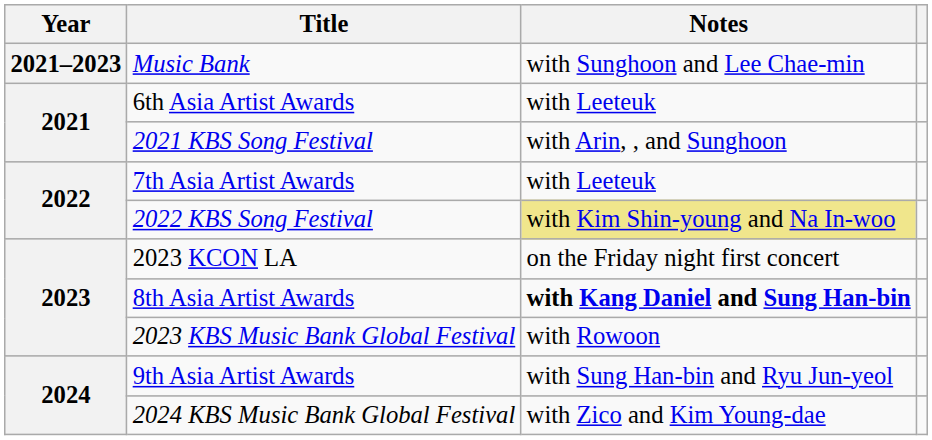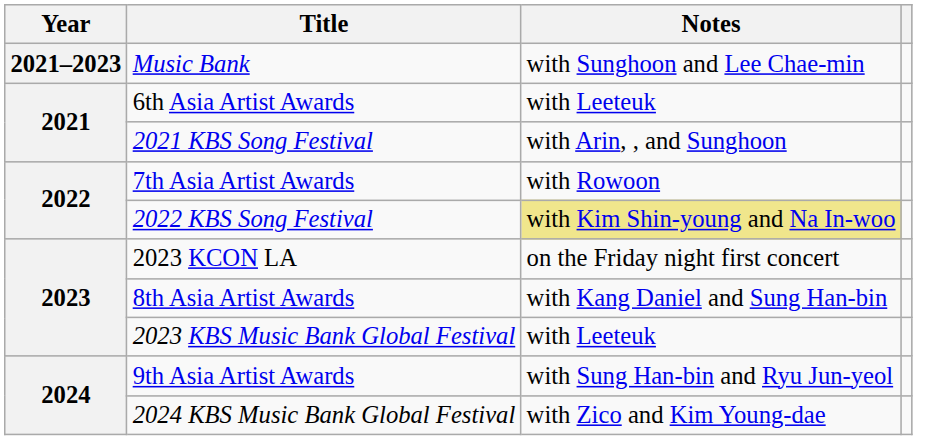 <table class="wikitable plainrowheaders sortable">
 <tr>
 <th scope="col">Year</th>
 <th scope="col">Title</th>
 <th scope="col">Notes</th>
 <th scope="col" class="unsortable"></th>
 </tr>
 <tr>
 <th scope="row">2021–2023</th>
 <td><em><a href='#'>Music Bank</a></em></td>
 <td>with <a href='#'>Sunghoon</a> and <a href='#'>Lee Chae-min</a></td>
 <td style="text-align:center"></td>
 </tr>
 <tr>
 <th scope="row" rowspan="2">2021</th>
 <td>6th <a href='#'>Asia Artist Awards</a></td>
 <td>with <a href='#'>Leeteuk</a></td>
 <td style="text-align:center"></td>
 </tr>
 <tr>
 <td><em><a href='#'>2021 KBS Song Festival</a></em></td>
 <td>with <a href='#'>Arin</a>, , and <a href='#'>Sunghoon</a></td>
 <td style="text-align:center"></td>
 </tr>
 <tr>
 <th scope="row" rowspan="2">2022</th>
 <td><a href='#'>7th Asia Artist Awards</a></td>
-<td>with <a href='#'>Leeteuk</a></td>
+<td>with <a href='#'>Rowoon</a></td>
 <td style="text-align:center"></td>
 </tr>
 <tr>
 <td><em><a href='#'>2022 KBS Song Festival</a></em></td>
 <td style="background: khaki;">with <a href='#'>Kim Shin-young</a> and <a href='#'>Na In-woo</a></td>
 <td style="text-align:center"></td>
 </tr>
 <tr>
 <th scope="row" rowspan="3">2023</th>
 <td>2023 <a href='#'>KCON</a> LA</td>
 <td>on the Friday night first concert</td>
 <td style="text-align:center"></td>
 </tr>
 <tr>
 <td><a href='#'>8th Asia Artist Awards</a></td>
-<td><strong>with <a href='#'>Kang Daniel</a> and <a href='#'>Sung Han-bin</a></strong></td>
+<td>with <a href='#'>Kang Daniel</a> and <a href='#'>Sung Han-bin</a></td>
 <td style="text-align:center"></td>
 </tr>
 <tr>
 <td><em>2023 <a href='#'>KBS Music Bank Global Festival</a></em></td>
-<td>with <a href='#'>Rowoon</a></td>
+<td>with <a href='#'>Leeteuk</a></td>
 <td style="text-align:center"></td>
 </tr>
 <tr>
 <th scope="row" rowspan="2">2024</th>
 <td><a href='#'>9th Asia Artist Awards</a></td>
 <td>with <a href='#'>Sung Han-bin</a> and <a href='#'>Ryu Jun-yeol</a></td>
 <td style="text-align:center"></td>
 </tr>
 <tr>
 <td><em>2024 KBS Music Bank Global Festival</em></td>
 <td>with <a href='#'>Zico</a> and <a href='#'>Kim Young-dae</a></td>
 <td style="text-align:center"></td>
 </tr>
 </table>
